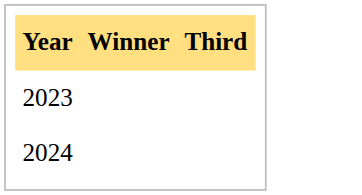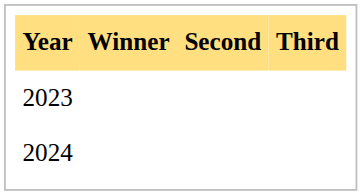 <table cellpadding="4" cellspacing="0"  style="border: 1px solid silver; color: black; margin: 0 0 0.5em 0; background-color: white; padding: 5px; text-align: left; font-size:85%; vertical-align: top; line-height:1.6em;">
 <tr>
 <th scope=col; align="center" bgcolor="FFDF80">Year</th>
 <th scope=col; align="center" bgcolor="FFDF80">Winner</th>
+<th scope=col; align="center" bgcolor="FFDF80">Second</th>
 <th scope=col; align="center" bgcolor="FFDF80">Third</th>
 </tr>
 <tr>
 <td>2023</td>
+<td></td>
 <td></td>
 <td></td>
 </tr>
 <tr>
 <td>2024</td>
 <td></td>
 <td></td>
+<td></td>
 </tr>
 </table>
